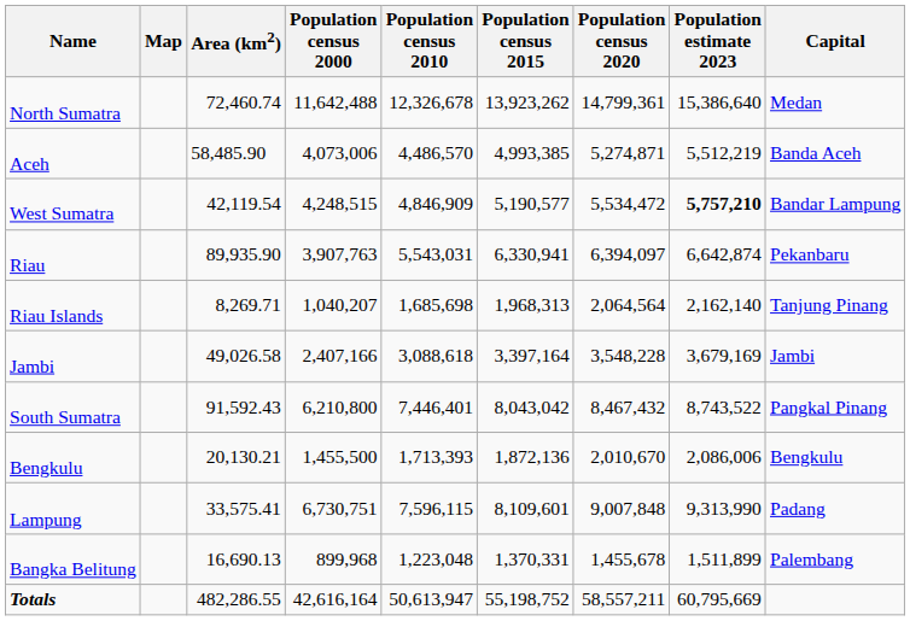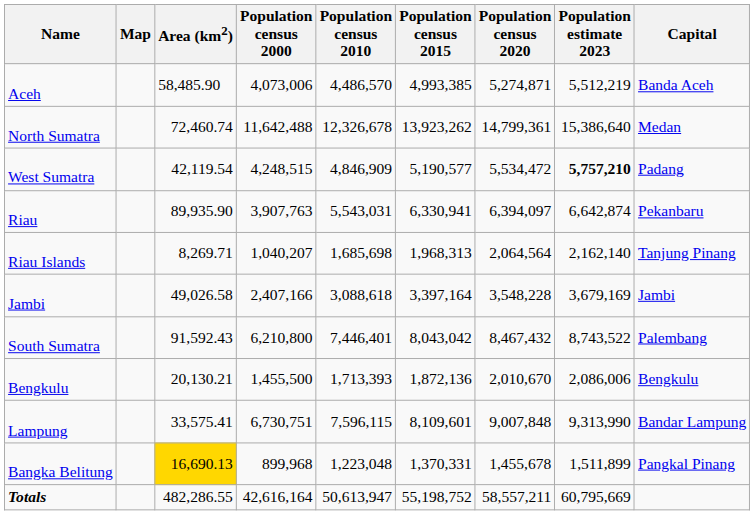 <table class="sortable wikitable">
 <tr>
 <th>Name</th>
 <th>Map</th>
 <th>Area (km<sup>2</sup>)</th>
 <th>Population<br>census<br>2000</th>
 <th>Population<br>census<br>2010</th>
 <th>Population<br>census<br>2015</th>
 <th>Population<br>census<br>2020</th>
 <th>Population<br>estimate<br>2023</th>
 <th>Capital</th>
 </tr>
 <tr>
+<td><br><a href='#'>Aceh</a></td>
+<td align="right"></td>
+<td>58,485.90</td>
+<td align="right">4,073,006</td>
+<td align="right">4,486,570</td>
+<td align="right">4,993,385</td>
+<td align="right">5,274,871</td>
+<td align="right">5,512,219</td>
+<td><a href='#'>Banda Aceh</a></td>
+</tr>
+<tr>
 <td><br><a href='#'>North Sumatra</a></td>
 <td align="right"></td>
 <td align="right">72,460.74</td>
 <td align="right">11,642,488</td>
 <td align="right">12,326,678</td>
 <td align="right">13,923,262</td>
 <td align="right">14,799,361</td>
 <td align="right">15,386,640</td>
 <td><a href='#'>Medan</a></td>
 </tr>
 <tr>
-<td><br><a href='#'>Aceh</a></td>
-<td align="right"></td>
-<td>58,485.90</td>
-<td align="right">4,073,006</td>
-<td align="right">4,486,570</td>
-<td align="right">4,993,385</td>
-<td align="right">5,274,871</td>
-<td align="right">5,512,219</td>
-<td><a href='#'>Banda Aceh</a></td>
-</tr>
-<tr>
 <td><br><a href='#'>West Sumatra</a></td>
 <td align="right"></td>
 <td align="right">42,119.54</td>
 <td align="right">4,248,515</td>
 <td align="right">4,846,909</td>
 <td align="right">5,190,577</td>
 <td align="right">5,534,472</td>
 <td align="right"><strong>5,757,210</strong></td>
-<td><a href='#'>Bandar Lampung</a></td>
+<td><a href='#'>Padang</a></td>
 </tr>
 <tr>
 <td><br><a href='#'>Riau</a></td>
 <td align="right"></td>
 <td align="right">89,935.90</td>
 <td align="right">3,907,763</td>
 <td align="right">5,543,031</td>
 <td align="right">6,330,941</td>
 <td align="right">6,394,097</td>
 <td align="right">6,642,874</td>
 <td><a href='#'>Pekanbaru</a></td>
 </tr>
 <tr>
 <td><br><a href='#'>Riau Islands</a></td>
 <td align="right"></td>
 <td align="right">8,269.71</td>
 <td align="right">1,040,207</td>
 <td align="right">1,685,698</td>
 <td align="right">1,968,313</td>
 <td align="right">2,064,564</td>
 <td align="right">2,162,140</td>
 <td><a href='#'>Tanjung Pinang</a></td>
 </tr>
 <tr>
 <td><br><a href='#'>Jambi</a></td>
 <td align="right"></td>
 <td align="right">49,026.58</td>
 <td align="right">2,407,166</td>
 <td align="right">3,088,618</td>
 <td align="right">3,397,164</td>
 <td align="right">3,548,228</td>
 <td align="right">3,679,169</td>
 <td><a href='#'>Jambi</a></td>
 </tr>
 <tr>
 <td><br><a href='#'>South Sumatra</a></td>
 <td align="right"></td>
 <td align="right">91,592.43</td>
 <td align="right">6,210,800</td>
 <td align="right">7,446,401</td>
 <td align="right">8,043,042</td>
 <td align="right">8,467,432</td>
 <td align="right">8,743,522</td>
-<td><a href='#'>Pangkal Pinang</a></td>
+<td><a href='#'>Palembang</a></td>
 </tr>
 <tr>
 <td><br><a href='#'>Bengkulu</a></td>
 <td align="right"></td>
 <td align="right">20,130.21</td>
 <td align="right">1,455,500</td>
 <td align="right">1,713,393</td>
 <td align="right">1,872,136</td>
 <td align="right">2,010,670</td>
 <td align="right">2,086,006</td>
 <td><a href='#'>Bengkulu</a></td>
 </tr>
 <tr>
 <td><br><a href='#'>Lampung</a></td>
 <td align="right"></td>
 <td align="right">33,575.41</td>
 <td align="right">6,730,751</td>
 <td align="right">7,596,115</td>
 <td align="right">8,109,601</td>
 <td align="right">9,007,848</td>
 <td align="right">9,313,990</td>
-<td><a href='#'>Padang</a></td>
+<td><a href='#'>Bandar Lampung</a></td>
 </tr>
 <tr>
 <td><br><a href='#'>Bangka Belitung</a></td>
 <td align="right"></td>
-<td align="right">16,690.13</td>
+<td align="right" style="background: gold;">16,690.13</td>
 <td align="right">899,968</td>
 <td align="right">1,223,048</td>
 <td align="right">1,370,331</td>
 <td align="right">1,455,678</td>
 <td align="right">1,511,899</td>
-<td><a href='#'>Palembang</a></td>
+<td><a href='#'>Pangkal Pinang</a></td>
 </tr>
 <tr>
 <td><strong><em>Totals</em></strong></td>
 <td align="right"></td>
 <td align="right">482,286.55</td>
 <td align="right">42,616,164</td>
 <td align="right">50,613,947</td>
 <td align="right">55,198,752</td>
 <td align="right">58,557,211</td>
 <td align="right">60,795,669</td>
 </tr>
 </table>
